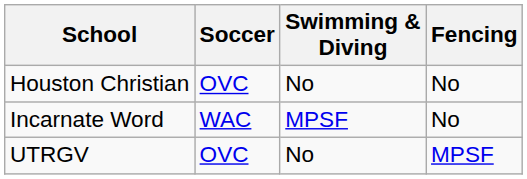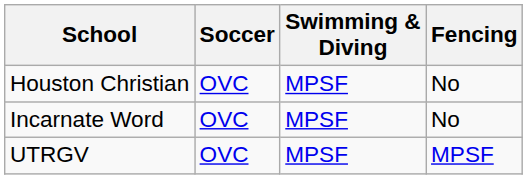 <table class="wikitable">
 <tr>
 <th>School</th>
 <th>Soccer</th>
 <th>Swimming &<br>Diving</th>
 <th>Fencing</th>
 </tr>
 <tr>
 <td>Houston Christian</td>
 <td><a href='#'>OVC</a></td>
-<td>No</td>
+<td><a href='#'>MPSF</a></td>
 <td>No</td>
 </tr>
 <tr>
 <td>Incarnate Word</td>
-<td><a href='#'>WAC</a></td>
+<td><a href='#'>OVC</a></td>
 <td><a href='#'>MPSF</a></td>
 <td>No</td>
 </tr>
 <tr>
 <td>UTRGV</td>
 <td><a href='#'>OVC</a></td>
-<td>No</td>
+<td><a href='#'>MPSF</a></td>
 <td><a href='#'>MPSF</a></td>
 </tr>
 </table>
